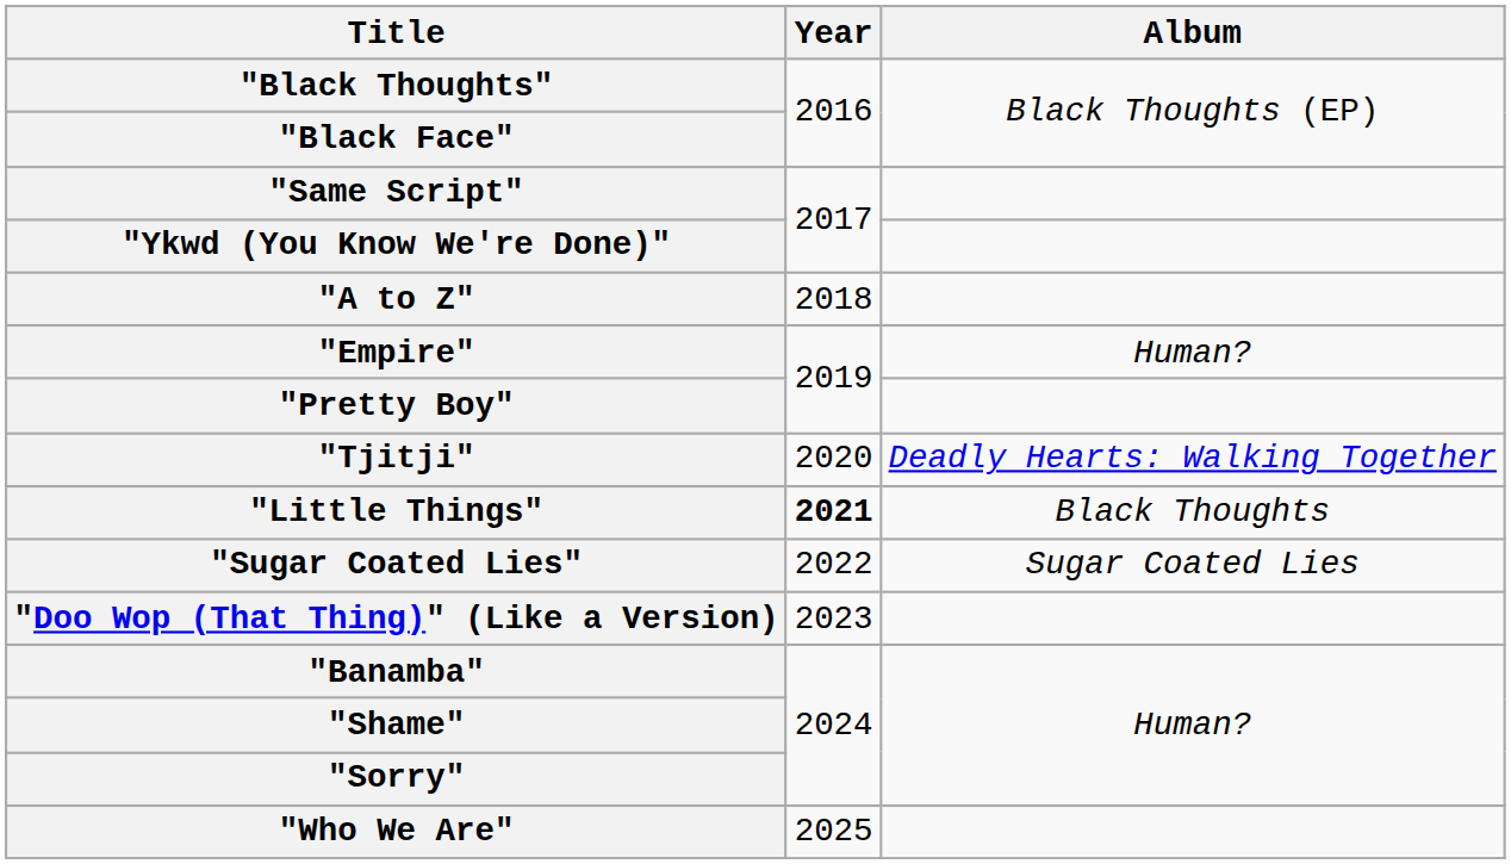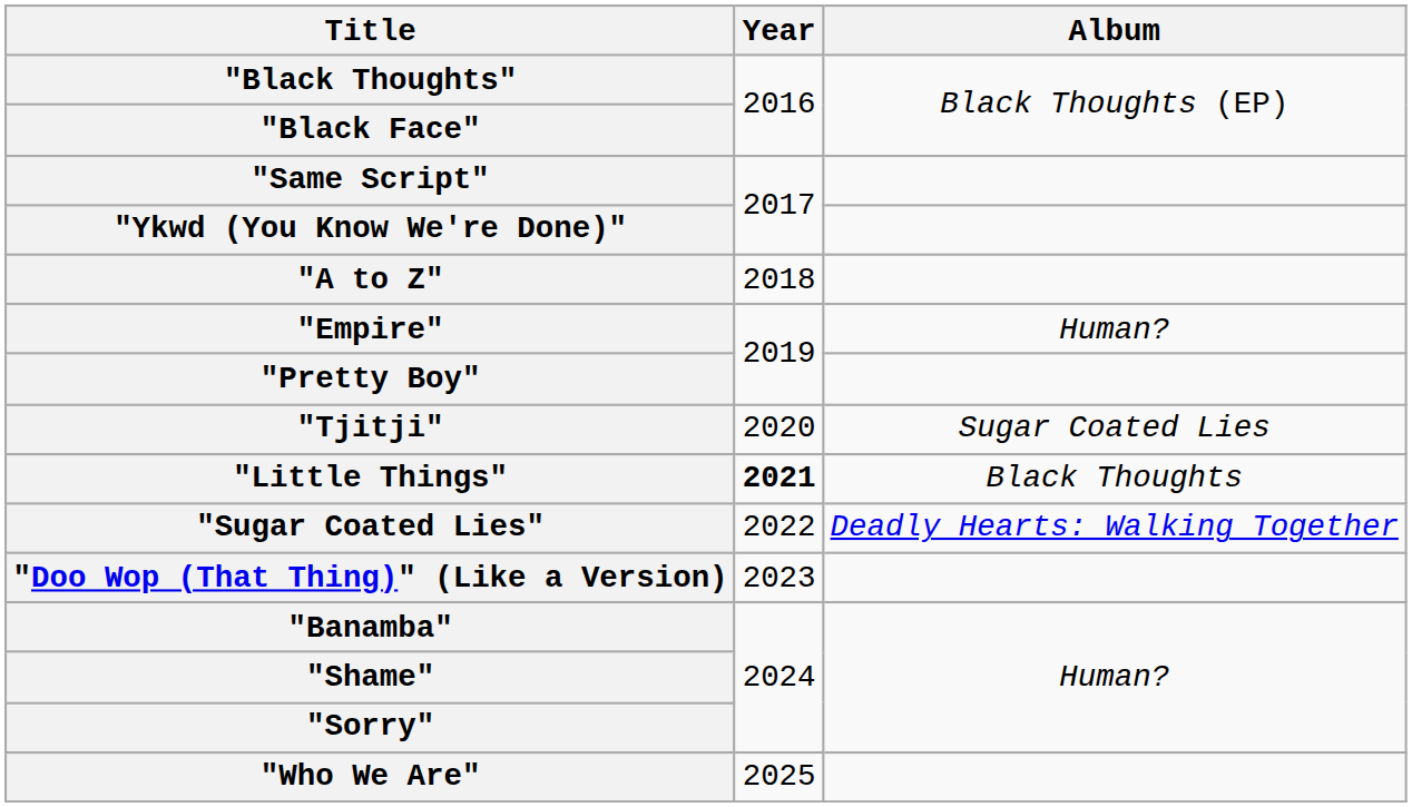 <table class="wikitable plainrowheaders" style="text-align:center;">
 <tr>
 <th scope="col">Title</th>
 <th scope="col">Year</th>
 <th scope="col">Album</th>
 </tr>
 <tr>
 <th scope="row">"Black Thoughts" </th>
 <td rowspan="2">2016</td>
 <td rowspan="2"><em>Black Thoughts</em> (EP)</td>
 </tr>
 <tr>
 <th scope="row">"Black Face"</th>
 </tr>
 <tr>
 <th scope="row">"Same Script"</th>
 <td rowspan="2">2017</td>
 <td></td>
 </tr>
 <tr>
 <th scope="row">"Ykwd (You Know We're Done)"</th>
 <td></td>
 </tr>
 <tr>
 <th scope="row">"A to Z"</th>
 <td>2018</td>
 <td></td>
 </tr>
 <tr>
 <th scope="row">"Empire"</th>
 <td rowspan="2">2019</td>
 <td><em>Human?</em></td>
 </tr>
 <tr>
 <th scope="row">"Pretty Boy"</th>
 <td></td>
 </tr>
 <tr>
 <th scope="row">"Tjitji" </th>
 <td>2020</td>
-<td><em><a href='#'>Deadly Hearts: Walking Together</a></em></td>
+<td><em>Sugar Coated Lies</em></td>
 </tr>
 <tr>
 <th scope="row">"Little Things" </th>
 <td><strong>2021</strong></td>
 <td><em>Black Thoughts</em></td>
 </tr>
 <tr>
 <th scope="row">"Sugar Coated Lies" </th>
 <td>2022</td>
-<td><em>Sugar Coated Lies</em></td>
+<td><em><a href='#'>Deadly Hearts: Walking Together</a></em></td>
 </tr>
 <tr>
 <th scope="row">"<a href='#'>Doo Wop (That Thing)</a>" (Like a Version) </th>
 <td>2023</td>
 <td></td>
 </tr>
 <tr>
 <th scope="row">"Banamba"</th>
 <td rowspan="3">2024</td>
 <td rowspan="3"><em>Human?</em></td>
 </tr>
 <tr>
 <th scope="row">"Shame"</th>
 </tr>
 <tr>
 <th scope="row">"Sorry"</th>
 </tr>
 <tr>
 <th scope="row">"Who We Are" </th>
 <td>2025</td>
 <td></td>
 </tr>
 <tr>
 </tr>
 </table>
